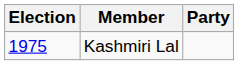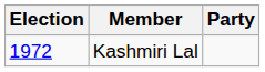 <table class="wikitable sortable">
 <tr>
 <th>Election</th>
 <th>Member</th>
 <th colspan=2>Party</th>
 </tr>
 <tr>
-<td><a href='#'>1975</a></td>
+<td><a href='#'>1972</a></td>
 <td>Kashmiri Lal</td>
 <td></td>
 </tr>
 </table>
